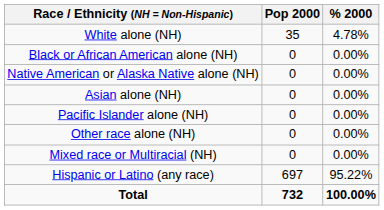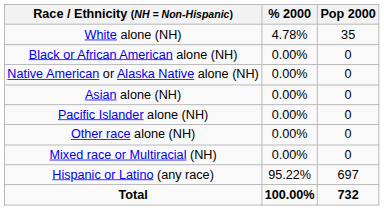 <table class="wikitable" style="text-align:center;">
 <tr>
 <th>Race / Ethnicity <small>(<em>NH = Non-Hispanic</em>)</small></th>
+<th>% 2000</th>
 <th>Pop 2000</th>
-<th>% 2000</th>
 </tr>
 <tr>
 <td><a href='#'>White</a> alone (NH)</td>
+<td>4.78%</td>
 <td>35</td>
-<td>4.78%</td>
 </tr>
 <tr>
 <td><a href='#'>Black or African American</a> alone (NH)</td>
+<td>0.00%</td>
 <td>0</td>
-<td>0.00%</td>
 </tr>
 <tr>
 <td><a href='#'>Native American</a> or <a href='#'>Alaska Native</a> alone (NH)</td>
+<td>0.00%</td>
 <td>0</td>
-<td>0.00%</td>
 </tr>
 <tr>
 <td><a href='#'>Asian</a> alone (NH)</td>
+<td>0.00%</td>
 <td>0</td>
-<td>0.00%</td>
 </tr>
 <tr>
 <td><a href='#'>Pacific Islander</a> alone (NH)</td>
+<td>0.00%</td>
 <td>0</td>
-<td>0.00%</td>
 </tr>
 <tr>
 <td><a href='#'>Other race</a> alone (NH)</td>
+<td>0.00%</td>
 <td>0</td>
-<td>0.00%</td>
 </tr>
 <tr>
 <td><a href='#'>Mixed race or Multiracial</a> (NH)</td>
+<td>0.00%</td>
 <td>0</td>
-<td>0.00%</td>
 </tr>
 <tr>
 <td><a href='#'>Hispanic or Latino</a> (any race)</td>
+<td>95.22%</td>
 <td>697</td>
-<td>95.22%</td>
 </tr>
 <tr>
 <td><strong>Total</strong></td>
+<td><strong>100.00%</strong></td>
 <td><strong>732</strong></td>
-<td><strong>100.00%</strong></td>
 </tr>
 </table>
